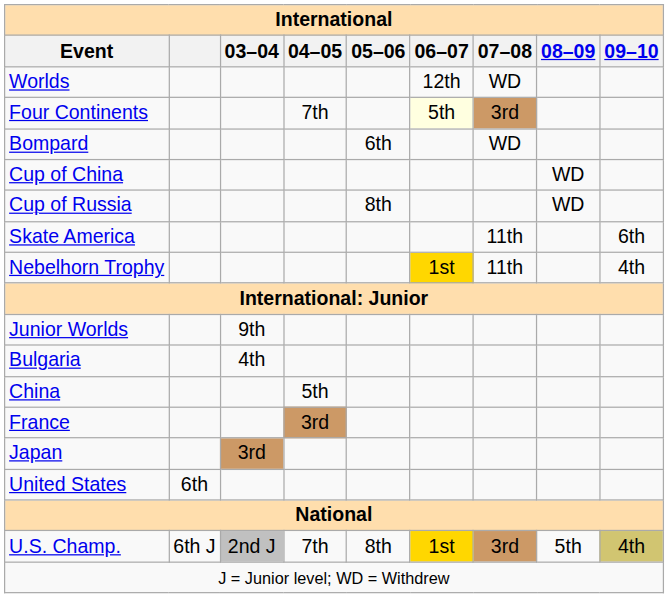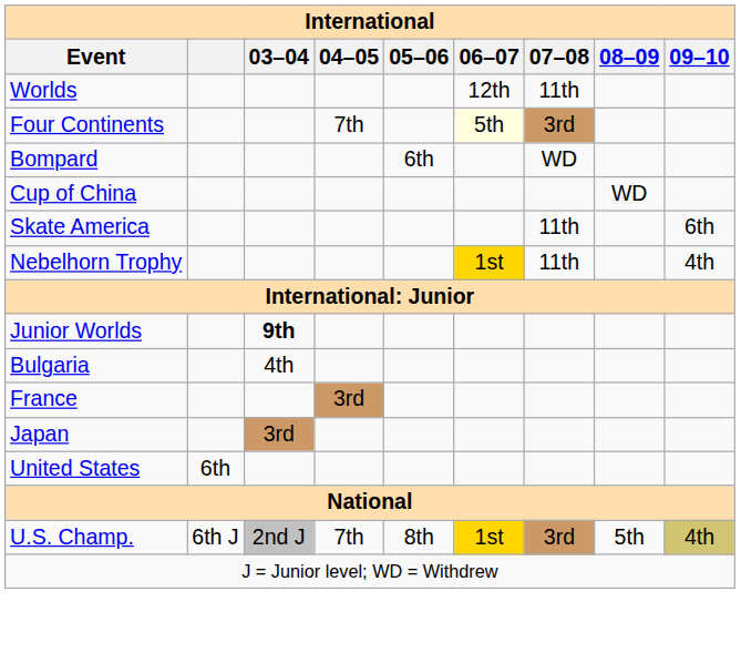 <table class="wikitable" style="text-align:center">
 <tr>
 <th style="background-color: #ffdead; " colspan=9 align=center>International</th>
 </tr>
 <tr>
 <th>Event</th>
 <th></th>
 <th>03–04</th>
 <th>04–05</th>
 <th>05–06</th>
 <th>06–07</th>
 <th>07–08</th>
 <th><a href='#'>08–09</a></th>
 <th><a href='#'>09–10</a></th>
 </tr>
 <tr>
 <td align=left><a href='#'>Worlds</a></td>
 <td></td>
 <td></td>
 <td></td>
 <td></td>
 <td>12th</td>
-<td>WD</td>
+<td>11th</td>
 <td></td>
 <td></td>
 </tr>
 <tr>
 <td align=left><a href='#'>Four Continents</a></td>
 <td></td>
 <td></td>
 <td>7th</td>
 <td></td>
 <td style="background: lightyellow;">5th</td>
 <td bgcolor=cc9966>3rd</td>
 <td></td>
 <td></td>
 </tr>
 <tr>
 <td align=left> <a href='#'>Bompard</a></td>
 <td></td>
 <td></td>
 <td></td>
 <td>6th</td>
 <td></td>
 <td>WD</td>
 <td></td>
 <td></td>
 </tr>
 <tr>
 <td align=left> <a href='#'>Cup of China</a></td>
 <td></td>
 <td></td>
 <td></td>
 <td></td>
 <td></td>
 <td></td>
 <td>WD</td>
 <td></td>
 </tr>
 <tr>
-<td align=left> <a href='#'>Cup of Russia</a></td>
-<td></td>
-<td></td>
-<td></td>
-<td>8th</td>
-<td></td>
-<td></td>
-<td>WD</td>
-<td></td>
-</tr>
-<tr>
 <td align=left> <a href='#'>Skate America</a></td>
 <td></td>
 <td></td>
 <td></td>
 <td></td>
 <td></td>
 <td>11th</td>
 <td></td>
 <td>6th</td>
 </tr>
 <tr>
 <td align=left><a href='#'>Nebelhorn Trophy</a></td>
 <td></td>
 <td></td>
 <td></td>
 <td></td>
 <td bgcolor=gold>1st</td>
 <td>11th</td>
 <td></td>
 <td>4th</td>
 </tr>
 <tr>
 <th style="background-color: #ffdead; " colspan=9 align=center>International: Junior</th>
 </tr>
 <tr>
 <td align=left><a href='#'>Junior Worlds</a></td>
 <td></td>
-<td>9th</td>
+<td><strong>9th</strong></td>
 <td></td>
 <td></td>
 <td></td>
 <td></td>
 <td></td>
 <td></td>
 </tr>
 <tr>
 <td align=left> <a href='#'>Bulgaria</a></td>
 <td></td>
 <td>4th</td>
 <td></td>
-<td></td>
-<td></td>
-<td></td>
-<td></td>
-<td></td>
-</tr>
-<tr>
-<td align=left> <a href='#'>China</a></td>
-<td></td>
-<td></td>
-<td>5th</td>
 <td></td>
 <td></td>
 <td></td>
 <td></td>
 <td></td>
 </tr>
 <tr>
 <td align=left> <a href='#'>France</a></td>
 <td></td>
 <td></td>
 <td bgcolor=cc9966>3rd</td>
 <td></td>
 <td></td>
 <td></td>
 <td></td>
 <td></td>
 </tr>
 <tr>
 <td align=left> <a href='#'>Japan</a></td>
 <td></td>
 <td bgcolor=cc9966>3rd</td>
 <td></td>
 <td></td>
 <td></td>
 <td></td>
 <td></td>
 <td></td>
 </tr>
 <tr>
 <td align=left> <a href='#'>United States</a></td>
 <td>6th</td>
 <td></td>
 <td></td>
 <td></td>
 <td></td>
 <td></td>
 <td></td>
 <td></td>
 </tr>
 <tr>
 <th style="background-color: #ffdead; " colspan=9 align=center>National</th>
 </tr>
 <tr>
 <td align=left><a href='#'>U.S. Champ.</a></td>
 <td>6th J</td>
 <td bgcolor=silver>2nd J</td>
 <td>7th</td>
 <td>8th</td>
 <td bgcolor=gold>1st</td>
 <td bgcolor=cc9966>3rd</td>
 <td>5th</td>
 <td bgcolor=d1c571>4th</td>
 </tr>
 <tr>
 <td colspan=9 align=center><small> J = Junior level; WD = Withdrew </small></td>
 </tr>
 </table>
